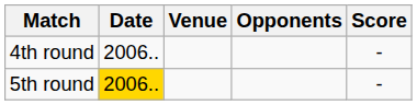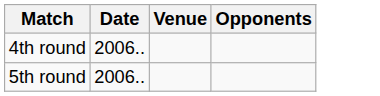 <table class="wikitable" style="text-align:center;">
 <tr>
 <th>Match</th>
 <th>Date</th>
 <th>Venue</th>
 <th>Opponents</th>
-<th>Score</th>
 </tr>
 <tr>
 <td>4th round</td>
 <td>2006..</td>
 <td></td>
 <td></td>
-<td>-</td>
 </tr>
 <tr>
 <td>5th round</td>
-<td style="background: gold;">2006..</td>
+<td>2006..</td>
 <td></td>
 <td></td>
-<td>-</td>
 </tr>
 </table>
